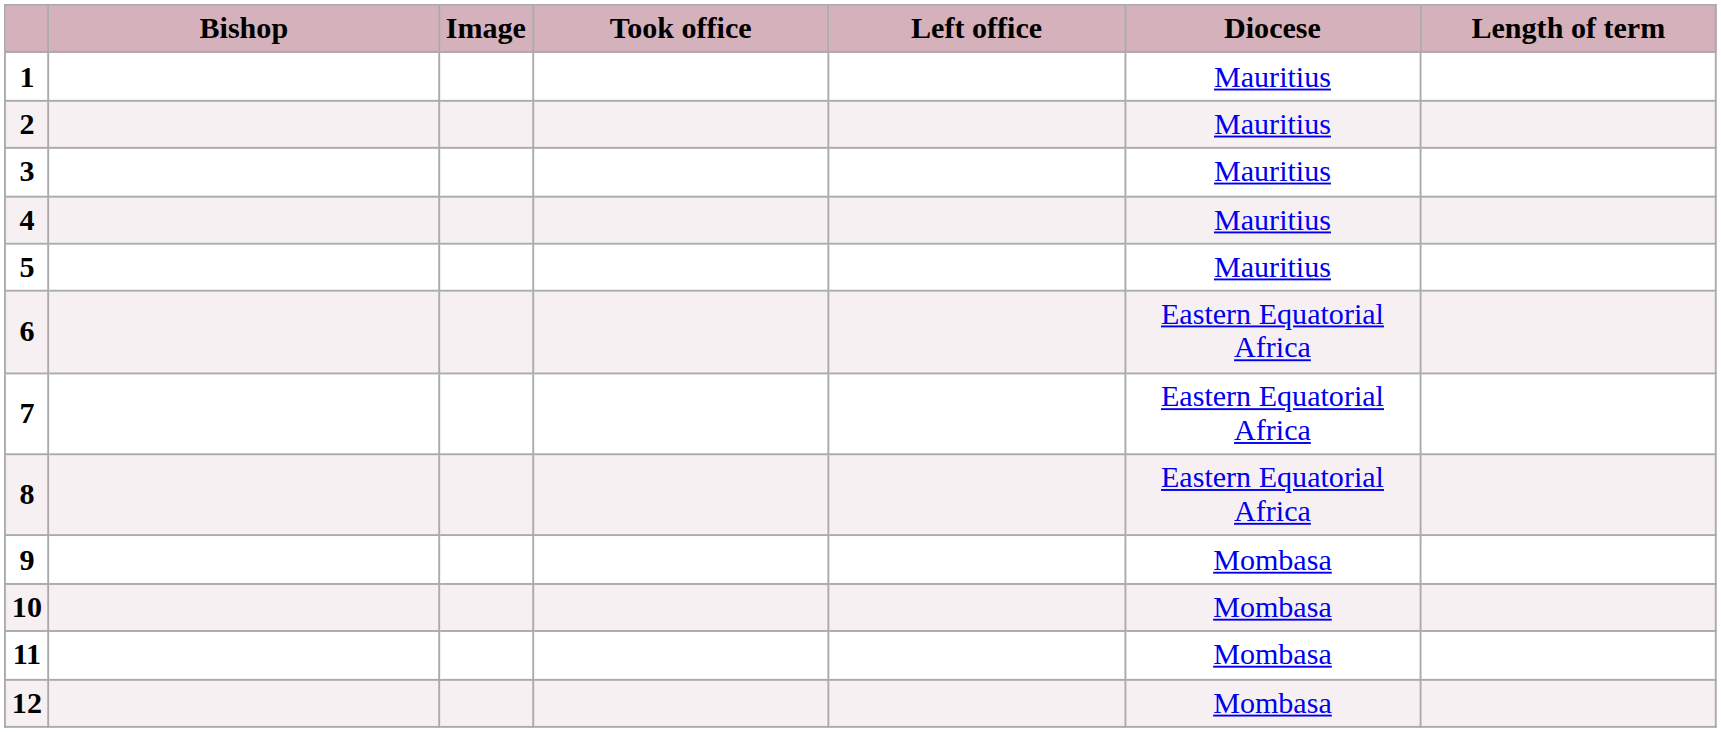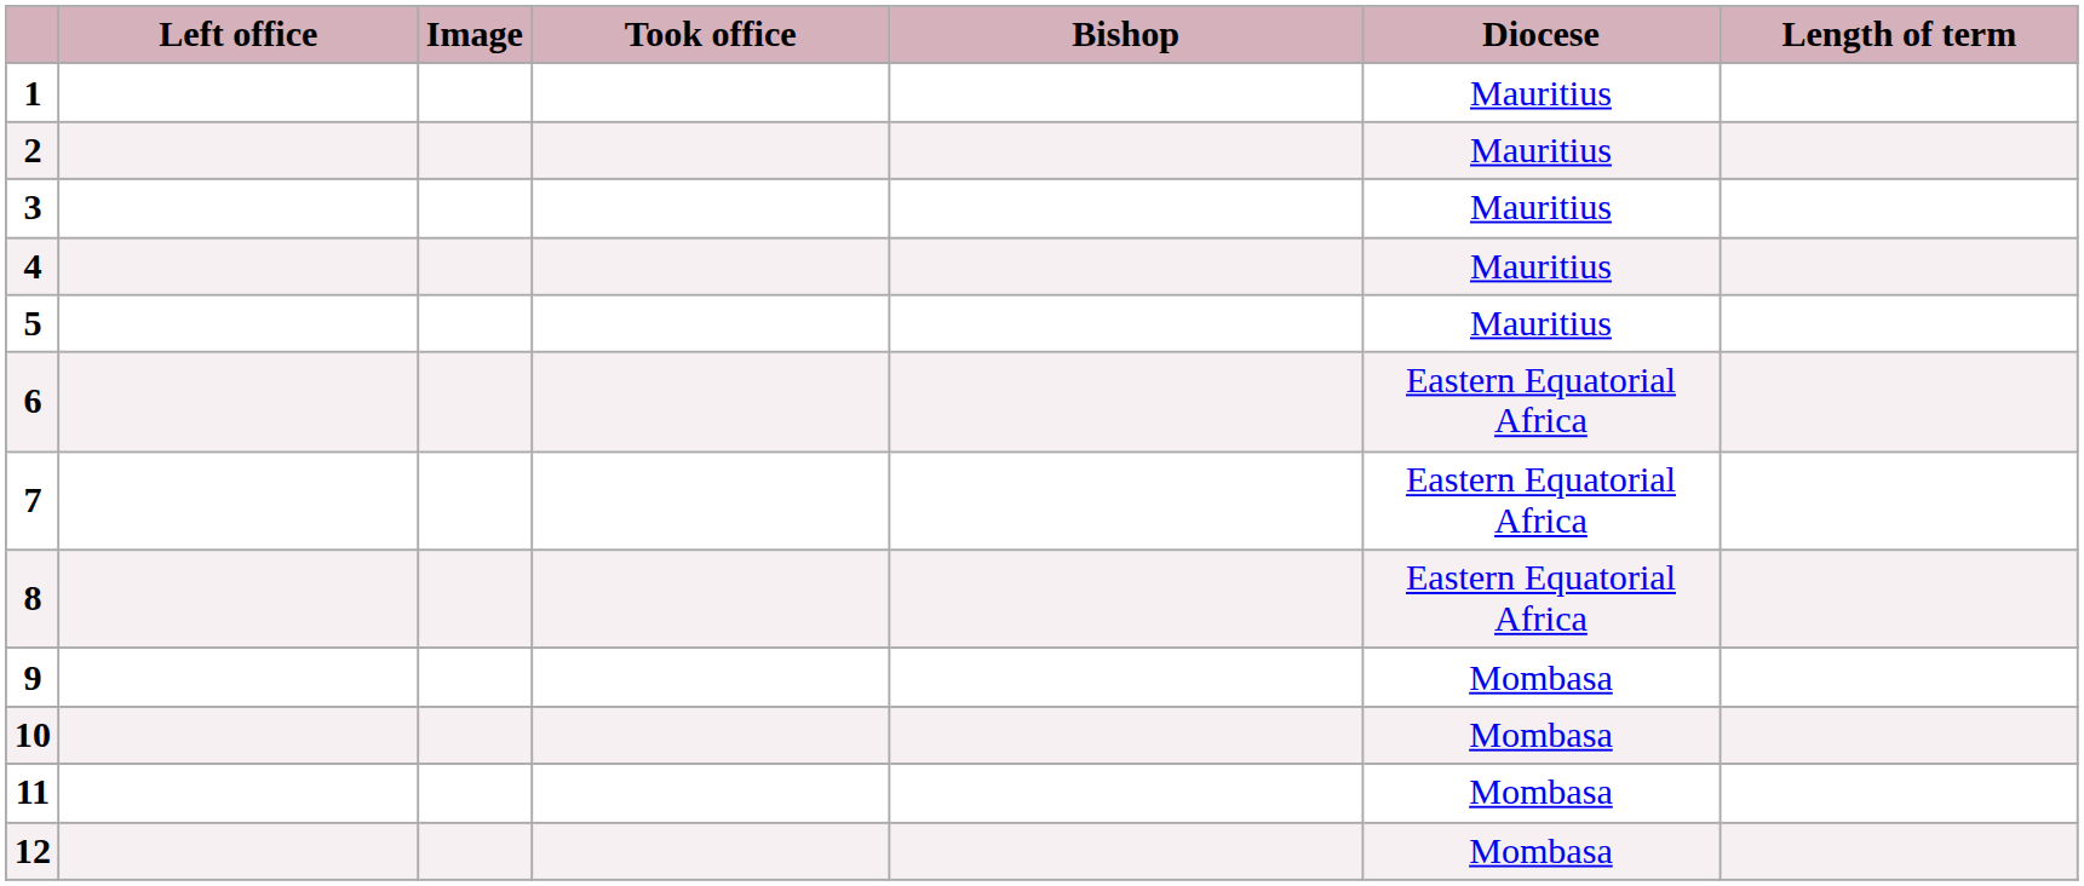 <table class="sortable wikitable" style="text-align: center;">
 <tr>
 <th style="background-color: #D4B1BB;"></th>
-<th style="background-color: #D4B1BB;" width=200px>Bishop</th>
+<th style="background-color: #D4B1BB;" width=150px>Left office</th>
 <th class="unsortable" style="background-color: #D4B1BB;">Image</th>
 <th style="background-color: #D4B1BB;" width=150px>Took office</th>
-<th style="background-color: #D4B1BB;" width=150px>Left office</th>
+<th style="background-color: #D4B1BB;" width=200px>Bishop</th>
 <th style="background-color: #D4B1BB;" width=150px>Diocese</th>
 <th style="background-color: #D4B1BB;" width=150px>Length of term</th>
 </tr>
 <tr style="background-color: white;">
 <td><strong>1</strong></td>
-<td><strong></strong></td>
 <td></td>
 <td></td>
 <td></td>
+<td><strong></strong></td>
 <td><a href='#'>Mauritius</a></td>
 <td></td>
 </tr>
 <tr style="background-color: #F7F0F2;">
 <td><strong>2</strong></td>
-<td><strong></strong></td>
 <td></td>
 <td></td>
 <td></td>
+<td><strong></strong></td>
 <td><a href='#'>Mauritius</a></td>
 <td></td>
 </tr>
 <tr style="background-color: white;">
 <td><strong>3</strong></td>
-<td><strong></strong></td>
 <td></td>
 <td></td>
 <td></td>
+<td><strong></strong></td>
 <td><a href='#'>Mauritius</a></td>
 <td></td>
 </tr>
 <tr style="background-color: #F7F0F2;">
 <td><strong>4</strong></td>
-<td><strong></strong></td>
 <td></td>
 <td></td>
 <td></td>
+<td><strong></strong></td>
 <td><a href='#'>Mauritius</a></td>
 <td></td>
 </tr>
 <tr style="background-color: white;">
 <td><strong>5</strong></td>
-<td><strong></strong></td>
 <td></td>
 <td></td>
 <td></td>
+<td><strong></strong></td>
 <td><a href='#'>Mauritius</a></td>
 <td></td>
 </tr>
 <tr style="background-color: #F7F0F2;">
 <td><strong>6</strong></td>
-<td><strong></strong></td>
 <td></td>
 <td></td>
 <td></td>
+<td><strong></strong></td>
 <td><a href='#'>Eastern Equatorial Africa</a></td>
 <td></td>
 </tr>
 <tr style="background-color: white;">
 <td><strong>7</strong></td>
-<td><strong></strong></td>
 <td></td>
 <td></td>
 <td></td>
+<td><strong></strong></td>
 <td><a href='#'>Eastern Equatorial Africa</a></td>
 <td></td>
 </tr>
 <tr style="background-color: #F7F0F2;">
 <td><strong>8</strong></td>
-<td><strong></strong></td>
 <td></td>
 <td></td>
 <td></td>
+<td><strong></strong></td>
 <td><a href='#'>Eastern Equatorial Africa</a></td>
 <td></td>
 </tr>
 <tr style="background-color: white;">
 <td><strong>9</strong></td>
-<td><strong></strong></td>
 <td></td>
 <td></td>
 <td></td>
+<td><strong></strong></td>
 <td><a href='#'>Mombasa</a></td>
 <td></td>
 </tr>
 <tr style="background-color: #F7F0F2;">
 <td><strong>10</strong></td>
-<td><strong></strong></td>
 <td></td>
 <td></td>
 <td></td>
+<td><strong></strong></td>
 <td><a href='#'>Mombasa</a></td>
 <td></td>
 </tr>
 <tr style="background-color: white;">
 <td><strong>11</strong></td>
-<td><strong></strong></td>
 <td></td>
 <td></td>
 <td></td>
+<td><strong></strong></td>
 <td><a href='#'>Mombasa</a></td>
 <td></td>
 </tr>
 <tr style="background-color: #F7F0F2;">
 <td><strong>12</strong></td>
-<td><strong></strong></td>
 <td></td>
 <td></td>
 <td></td>
+<td><strong></strong></td>
 <td><a href='#'>Mombasa</a></td>
 <td></td>
 </tr>
 </table>
